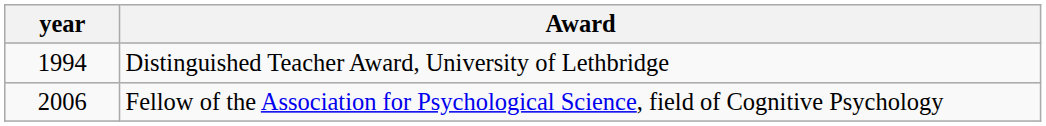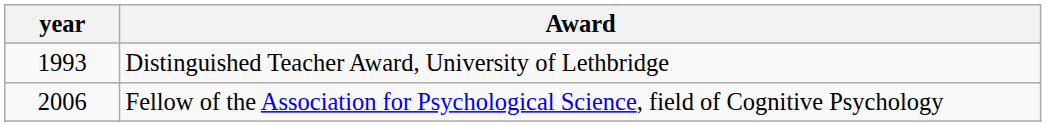 <table class = "wikitable">
 <tr>
 <th style="width:10%;">year</th>
 <th style="width:80%;">Award</th>
 </tr>
 <tr>
-<td style="text-align:center;">1994</td>
+<td style="text-align:center;">1993</td>
 <td>Distinguished Teacher Award, University of Lethbridge </td>
 </tr>
 <tr>
 <td style="text-align:center;">2006</td>
 <td>Fellow of the <a href='#'>Association for Psychological Science</a>, field of Cognitive Psychology</td>
 </tr>
 </table>
